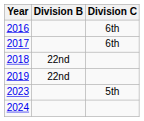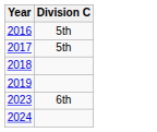 <table class="wikitable" style="text-align:center">
 <tr>
 <th>Year</th>
-<th>Division B</th>
 <th>Division C</th>
 </tr>
 <tr>
 <td><a href='#'>2016</a></td>
-<td></td>
-<td>6th</td>
+<td>5th</td>
 </tr>
 <tr>
 <td><a href='#'>2017</a></td>
-<td></td>
-<td>6th</td>
+<td>5th</td>
 </tr>
 <tr>
 <td><a href='#'>2018</a></td>
-<td>22nd</td>
 <td></td>
 </tr>
 <tr>
 <td><a href='#'>2019</a></td>
-<td>22nd</td>
 <td></td>
 </tr>
 <tr>
 <td><a href='#'>2023</a></td>
-<td></td>
-<td>5th</td>
+<td>6th</td>
 </tr>
 <tr>
 <td><a href='#'>2024</a></td>
 <td></td>
-<td></td>
 </tr>
 </table>
